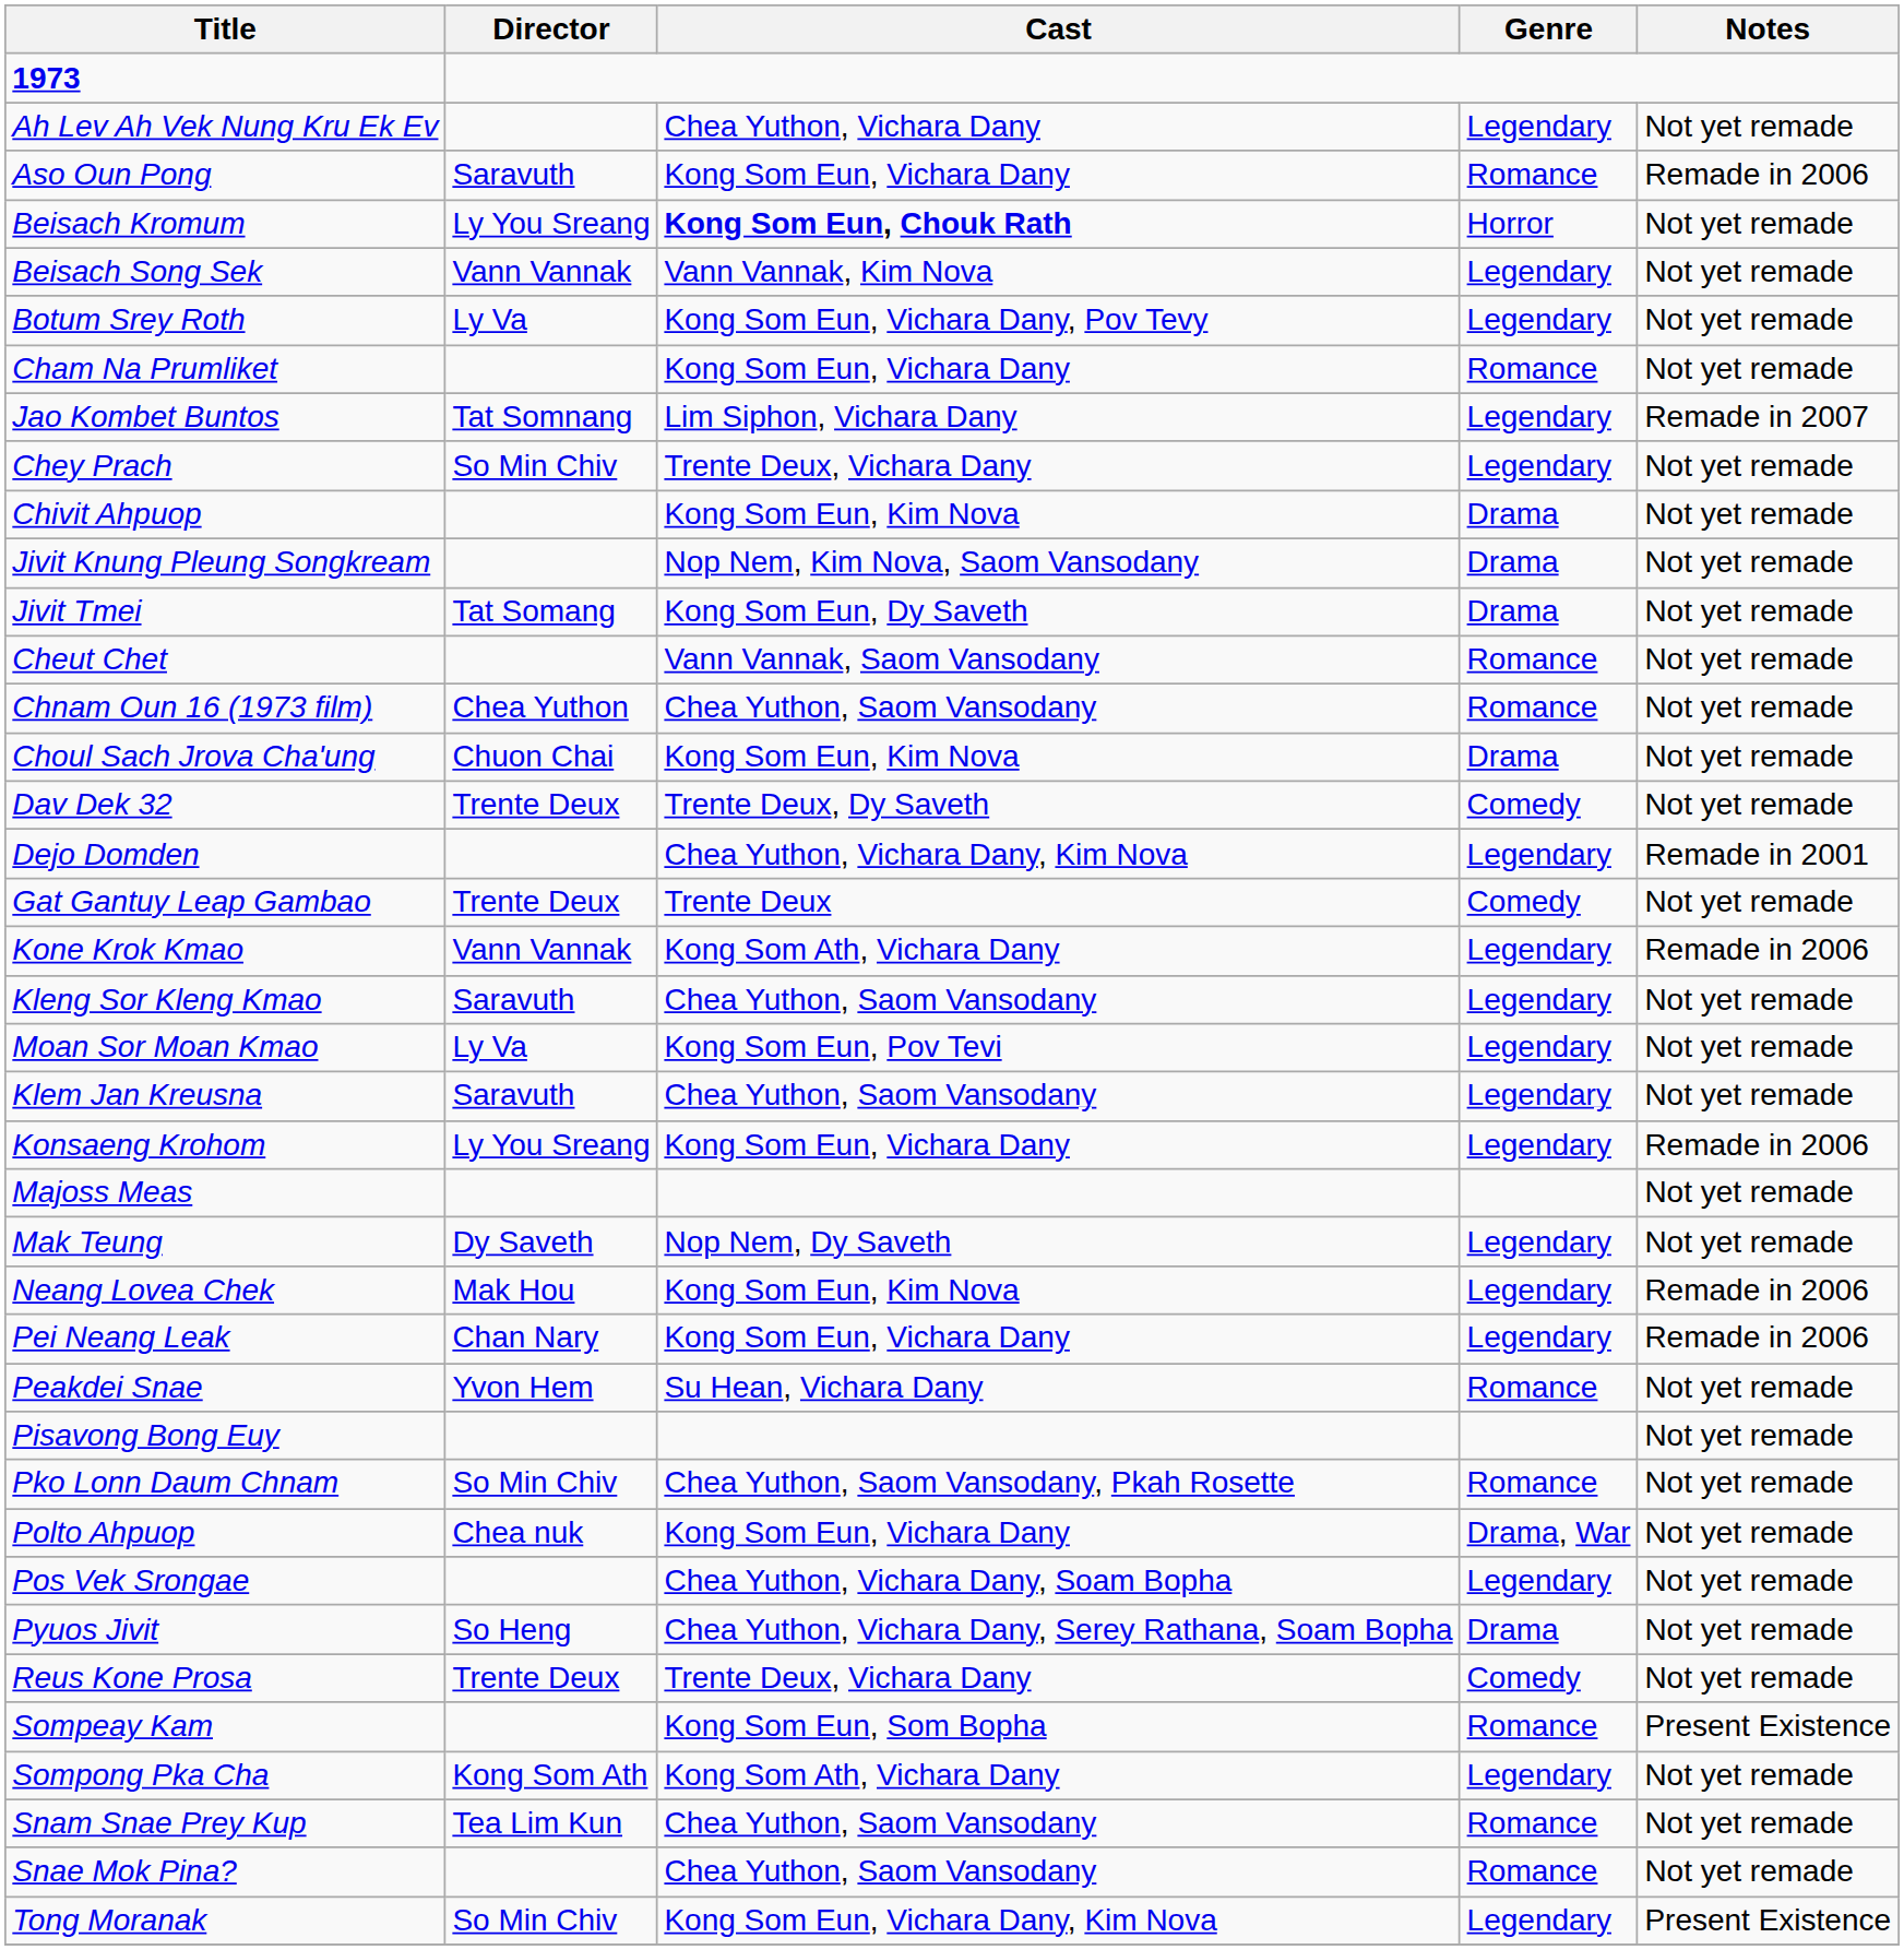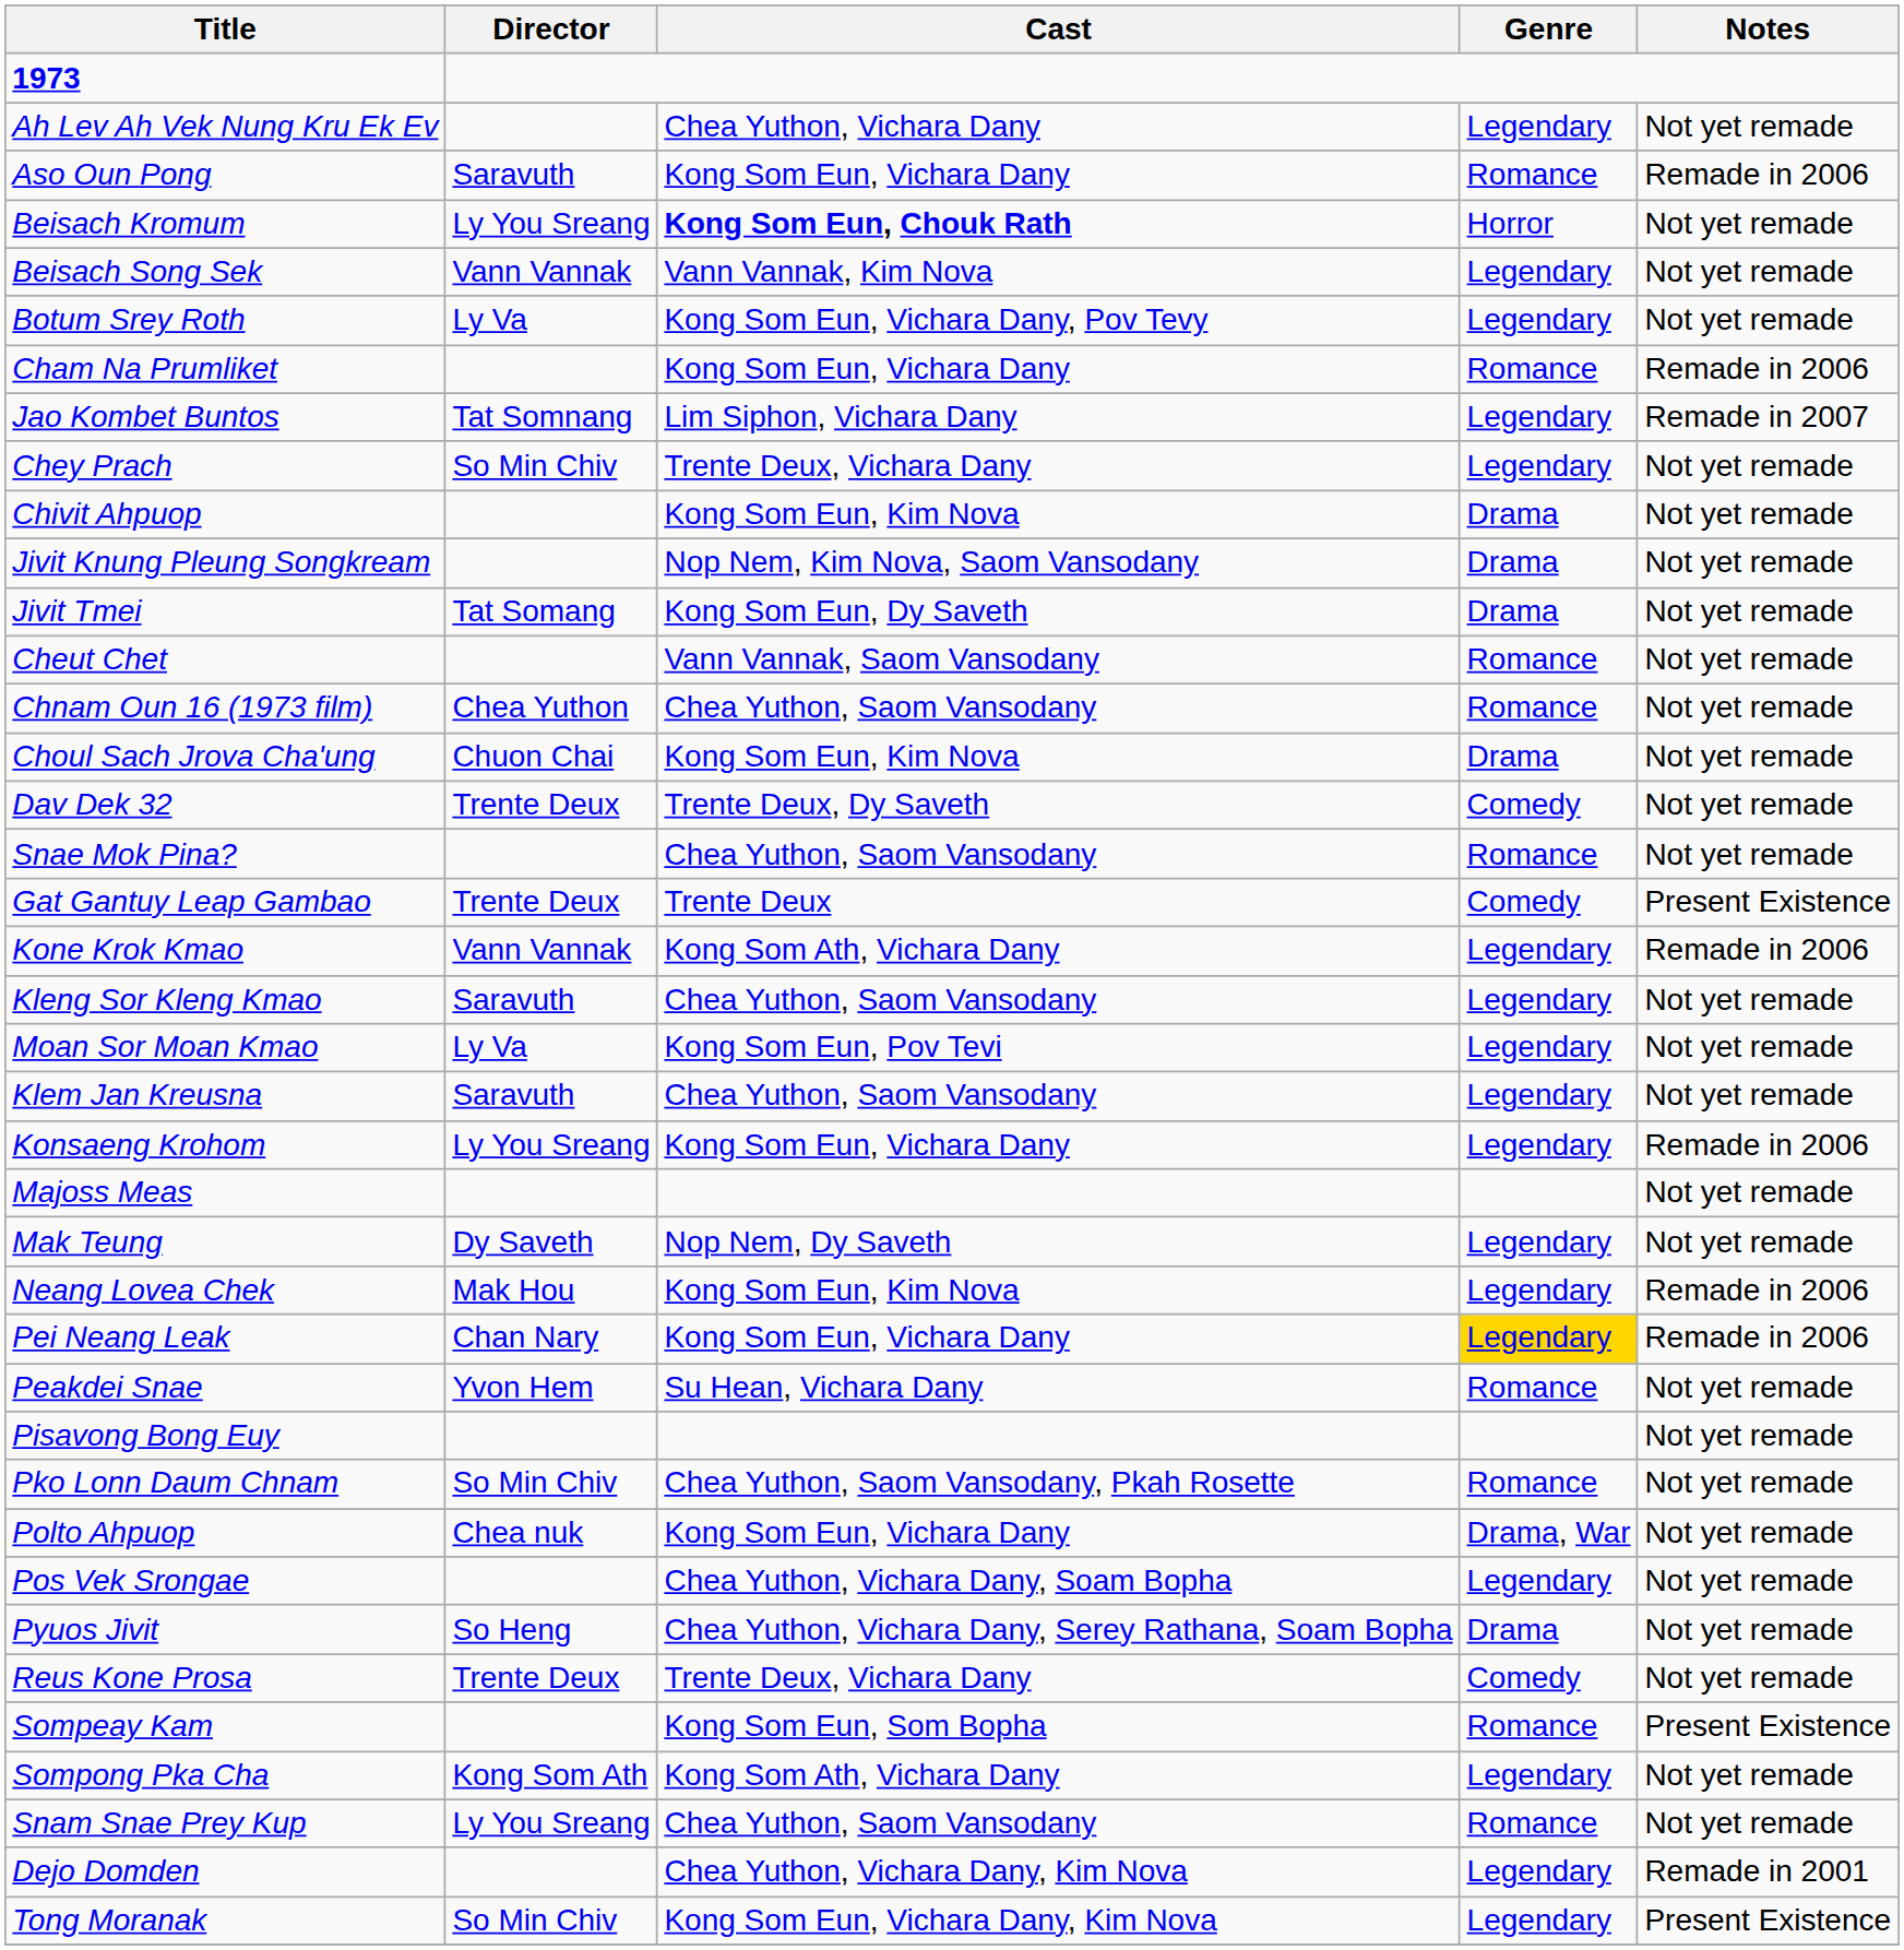 <table class="wikitable">
 <tr>
 <th>Title</th>
 <th>Director</th>
 <th>Cast</th>
 <th>Genre</th>
 <th>Notes</th>
 </tr>
 <tr>
 <td><strong><a href='#'>1973</a></strong></td>
 </tr>
 <tr>
 <td><em><a href='#'>Ah Lev Ah Vek Nung Kru Ek Ev</a></em></td>
 <td></td>
 <td><a href='#'>Chea Yuthon</a>, <a href='#'>Vichara Dany</a></td>
 <td><a href='#'>Legendary</a></td>
 <td>Not yet remade</td>
 </tr>
 <tr>
 <td><em><a href='#'>Aso Oun Pong</a></em></td>
 <td><a href='#'>Saravuth</a></td>
 <td><a href='#'>Kong Som Eun</a>, <a href='#'>Vichara Dany</a></td>
 <td><a href='#'>Romance</a></td>
 <td>Remade in 2006</td>
 </tr>
 <tr>
 <td><em><a href='#'>Beisach Kromum</a></em></td>
 <td><a href='#'>Ly You Sreang</a></td>
 <td><strong><a href='#'>Kong Som Eun</a>, <a href='#'>Chouk Rath</a></strong></td>
 <td><a href='#'>Horror</a></td>
 <td>Not yet remade</td>
 </tr>
 <tr>
 <td><em><a href='#'>Beisach Song Sek</a></em></td>
 <td><a href='#'>Vann Vannak</a></td>
 <td><a href='#'>Vann Vannak</a>, <a href='#'>Kim Nova</a></td>
 <td><a href='#'>Legendary</a></td>
 <td>Not yet remade</td>
 </tr>
 <tr>
 <td><em><a href='#'>Botum Srey Roth</a></em></td>
 <td><a href='#'>Ly Va</a></td>
 <td><a href='#'>Kong Som Eun</a>, <a href='#'>Vichara Dany</a>, <a href='#'>Pov Tevy</a></td>
 <td><a href='#'>Legendary</a></td>
 <td>Not yet remade</td>
 </tr>
 <tr>
 <td><em><a href='#'>Cham Na Prumliket</a></em></td>
 <td></td>
 <td><a href='#'>Kong Som Eun</a>, <a href='#'>Vichara Dany</a></td>
 <td><a href='#'>Romance</a></td>
-<td>Not yet remade</td>
+<td>Remade in 2006</td>
 </tr>
 <tr>
 <td><em><a href='#'>Jao Kombet Buntos</a></em></td>
 <td><a href='#'>Tat Somnang</a></td>
 <td><a href='#'>Lim Siphon</a>, <a href='#'>Vichara Dany</a></td>
 <td><a href='#'>Legendary</a></td>
 <td>Remade in 2007</td>
 </tr>
 <tr>
 <td><em><a href='#'>Chey Prach</a></em></td>
 <td><a href='#'>So Min Chiv</a></td>
 <td><a href='#'>Trente Deux</a>, <a href='#'>Vichara Dany</a></td>
 <td><a href='#'>Legendary</a></td>
 <td>Not yet remade</td>
 </tr>
 <tr>
 <td><em><a href='#'>Chivit Ahpuop</a></em></td>
 <td></td>
 <td><a href='#'>Kong Som Eun</a>, <a href='#'>Kim Nova</a></td>
 <td><a href='#'>Drama</a></td>
 <td>Not yet remade</td>
 </tr>
 <tr>
 <td><em><a href='#'>Jivit Knung Pleung Songkream</a></em></td>
 <td></td>
 <td><a href='#'>Nop Nem</a>, <a href='#'>Kim Nova</a>, <a href='#'>Saom Vansodany</a></td>
 <td><a href='#'>Drama</a></td>
 <td>Not yet remade</td>
 </tr>
 <tr>
 <td><em><a href='#'>Jivit Tmei</a></em></td>
 <td><a href='#'>Tat Somang</a></td>
 <td><a href='#'>Kong Som Eun</a>, <a href='#'>Dy Saveth</a></td>
 <td><a href='#'>Drama</a></td>
 <td>Not yet remade</td>
 </tr>
 <tr>
 <td><em><a href='#'>Cheut Chet</a></em></td>
 <td></td>
 <td><a href='#'>Vann Vannak</a>, <a href='#'>Saom Vansodany</a></td>
 <td><a href='#'>Romance</a></td>
 <td>Not yet remade</td>
 </tr>
 <tr>
 <td><em><a href='#'>Chnam Oun 16 (1973 film)</a></em></td>
 <td><a href='#'>Chea Yuthon</a></td>
 <td><a href='#'>Chea Yuthon</a>, <a href='#'>Saom Vansodany</a></td>
 <td><a href='#'>Romance</a></td>
 <td>Not yet remade</td>
 </tr>
 <tr>
 <td><em><a href='#'>Choul Sach Jrova Cha'ung</a></em></td>
 <td><a href='#'>Chuon Chai</a></td>
 <td><a href='#'>Kong Som Eun</a>, <a href='#'>Kim Nova</a></td>
 <td><a href='#'>Drama</a></td>
 <td>Not yet remade</td>
 </tr>
 <tr>
 <td><em><a href='#'>Dav Dek 32</a></em></td>
 <td><a href='#'>Trente Deux</a></td>
 <td><a href='#'>Trente Deux</a>, <a href='#'>Dy Saveth</a></td>
 <td><a href='#'>Comedy</a></td>
 <td>Not yet remade</td>
 </tr>
 <tr>
-<td><em><a href='#'>Dejo Domden</a></em></td>
+<td><em><a href='#'>Snae Mok Pina?</a></em></td>
 <td></td>
-<td><a href='#'>Chea Yuthon</a>, <a href='#'>Vichara Dany</a>, <a href='#'>Kim Nova</a></td>
-<td><a href='#'>Legendary</a></td>
-<td>Remade in 2001</td>
+<td><a href='#'>Chea Yuthon</a>, <a href='#'>Saom Vansodany</a></td>
+<td><a href='#'>Romance</a></td>
+<td>Not yet remade</td>
 </tr>
 <tr>
 <td><em><a href='#'>Gat Gantuy Leap Gambao</a></em></td>
 <td><a href='#'>Trente Deux</a></td>
 <td><a href='#'>Trente Deux</a></td>
 <td><a href='#'>Comedy</a></td>
-<td>Not yet remade</td>
+<td>Present Existence</td>
 </tr>
 <tr>
 <td><em><a href='#'>Kone Krok Kmao</a></em></td>
 <td><a href='#'>Vann Vannak</a></td>
 <td><a href='#'>Kong Som Ath</a>, <a href='#'>Vichara Dany</a></td>
 <td><a href='#'>Legendary</a></td>
 <td>Remade in 2006</td>
 </tr>
 <tr>
 <td><em><a href='#'>Kleng Sor Kleng Kmao</a></em></td>
 <td><a href='#'>Saravuth</a></td>
 <td><a href='#'>Chea Yuthon</a>, <a href='#'>Saom Vansodany</a></td>
 <td><a href='#'>Legendary</a></td>
 <td>Not yet remade</td>
 </tr>
 <tr>
 <td><em><a href='#'>Moan Sor Moan Kmao</a></em></td>
 <td><a href='#'>Ly Va</a></td>
 <td><a href='#'>Kong Som Eun</a>, <a href='#'>Pov Tevi</a></td>
 <td><a href='#'>Legendary</a></td>
 <td>Not yet remade</td>
 </tr>
 <tr>
 <td><em><a href='#'>Klem Jan Kreusna</a></em></td>
 <td><a href='#'>Saravuth</a></td>
 <td><a href='#'>Chea Yuthon</a>, <a href='#'>Saom Vansodany</a></td>
 <td><a href='#'>Legendary</a></td>
 <td>Not yet remade</td>
 </tr>
 <tr>
 <td><em><a href='#'>Konsaeng Krohom</a></em></td>
 <td><a href='#'>Ly You Sreang</a></td>
 <td><a href='#'>Kong Som Eun</a>, <a href='#'>Vichara Dany</a></td>
 <td><a href='#'>Legendary</a></td>
 <td>Remade in 2006</td>
 </tr>
 <tr>
 <td><em><a href='#'>Majoss Meas</a></em></td>
 <td></td>
 <td></td>
 <td></td>
 <td>Not yet remade</td>
 </tr>
 <tr>
 <td><em><a href='#'>Mak Teung</a></em></td>
 <td><a href='#'>Dy Saveth</a></td>
 <td><a href='#'>Nop Nem</a>, <a href='#'>Dy Saveth</a></td>
 <td><a href='#'>Legendary</a></td>
 <td>Not yet remade</td>
 </tr>
 <tr>
 <td><em><a href='#'>Neang Lovea Chek</a></em></td>
 <td><a href='#'>Mak Hou</a></td>
 <td><a href='#'>Kong Som Eun</a>, <a href='#'>Kim Nova</a></td>
 <td><a href='#'>Legendary</a></td>
 <td>Remade in 2006</td>
 </tr>
 <tr>
 <td><em><a href='#'>Pei Neang Leak</a></em></td>
 <td><a href='#'>Chan Nary</a></td>
 <td><a href='#'>Kong Som Eun</a>, <a href='#'>Vichara Dany</a></td>
-<td><a href='#'>Legendary</a></td>
+<td style="background: gold;"><a href='#'>Legendary</a></td>
 <td>Remade in 2006</td>
 </tr>
 <tr>
 <td><em><a href='#'>Peakdei Snae</a></em></td>
 <td><a href='#'>Yvon Hem</a></td>
 <td><a href='#'>Su Hean</a>, <a href='#'>Vichara Dany</a></td>
 <td><a href='#'>Romance</a></td>
 <td>Not yet remade</td>
 </tr>
 <tr>
 <td><em><a href='#'>Pisavong Bong Euy</a></em></td>
 <td></td>
 <td></td>
 <td></td>
 <td>Not yet remade</td>
 </tr>
 <tr>
 <td><em><a href='#'>Pko Lonn Daum Chnam</a></em></td>
 <td><a href='#'>So Min Chiv</a></td>
 <td><a href='#'>Chea Yuthon</a>, <a href='#'>Saom Vansodany</a>, <a href='#'>Pkah Rosette</a></td>
 <td><a href='#'>Romance</a></td>
 <td>Not yet remade</td>
 </tr>
 <tr>
 <td><em><a href='#'>Polto Ahpuop</a></em></td>
 <td><a href='#'>Chea nuk</a></td>
 <td><a href='#'>Kong Som Eun</a>, <a href='#'>Vichara Dany</a></td>
 <td><a href='#'>Drama</a>, <a href='#'>War</a></td>
 <td>Not yet remade</td>
 </tr>
 <tr>
 <td><em><a href='#'>Pos Vek Srongae</a></em></td>
 <td></td>
 <td><a href='#'>Chea Yuthon</a>, <a href='#'>Vichara Dany</a>, <a href='#'>Soam Bopha</a></td>
 <td><a href='#'>Legendary</a></td>
 <td>Not yet remade</td>
 </tr>
 <tr>
 <td><em><a href='#'>Pyuos Jivit</a></em></td>
 <td><a href='#'>So Heng</a></td>
 <td><a href='#'>Chea Yuthon</a>, <a href='#'>Vichara Dany</a>, <a href='#'>Serey Rathana</a>, <a href='#'>Soam Bopha</a></td>
 <td><a href='#'>Drama</a></td>
 <td>Not yet remade</td>
 </tr>
 <tr>
 <td><em><a href='#'>Reus Kone Prosa</a></em></td>
 <td><a href='#'>Trente Deux</a></td>
 <td><a href='#'>Trente Deux</a>, <a href='#'>Vichara Dany</a></td>
 <td><a href='#'>Comedy</a></td>
 <td>Not yet remade</td>
 </tr>
 <tr>
 <td><em><a href='#'>Sompeay Kam</a></em></td>
 <td></td>
 <td><a href='#'>Kong Som Eun</a>, <a href='#'>Som Bopha</a></td>
 <td><a href='#'>Romance</a></td>
 <td>Present Existence</td>
 </tr>
 <tr>
 <td><em><a href='#'>Sompong Pka Cha</a></em></td>
 <td><a href='#'>Kong Som Ath</a></td>
 <td><a href='#'>Kong Som Ath</a>, <a href='#'>Vichara Dany</a></td>
 <td><a href='#'>Legendary</a></td>
 <td>Not yet remade</td>
 </tr>
 <tr>
 <td><em><a href='#'>Snam Snae Prey Kup</a></em></td>
-<td><a href='#'>Tea Lim Kun</a></td>
+<td><a href='#'>Ly You Sreang</a></td>
 <td><a href='#'>Chea Yuthon</a>, <a href='#'>Saom Vansodany</a></td>
 <td><a href='#'>Romance</a></td>
 <td>Not yet remade</td>
 </tr>
 <tr>
-<td><em><a href='#'>Snae Mok Pina?</a></em></td>
+<td><em><a href='#'>Dejo Domden</a></em></td>
 <td></td>
-<td><a href='#'>Chea Yuthon</a>, <a href='#'>Saom Vansodany</a></td>
-<td><a href='#'>Romance</a></td>
-<td>Not yet remade</td>
+<td><a href='#'>Chea Yuthon</a>, <a href='#'>Vichara Dany</a>, <a href='#'>Kim Nova</a></td>
+<td><a href='#'>Legendary</a></td>
+<td>Remade in 2001</td>
 </tr>
 <tr>
 <td><em><a href='#'>Tong Moranak</a></em></td>
 <td><a href='#'>So Min Chiv</a></td>
 <td><a href='#'>Kong Som Eun</a>, <a href='#'>Vichara Dany</a>, <a href='#'>Kim Nova</a></td>
 <td><a href='#'>Legendary</a></td>
 <td>Present Existence</td>
 </tr>
 <tr>
 </tr>
 </table>
